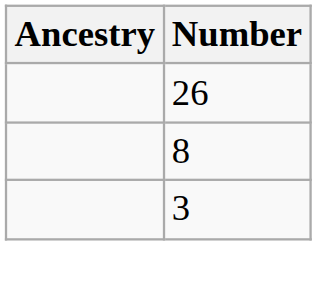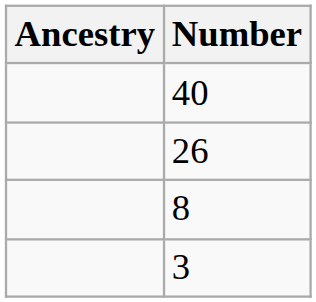 <table style="float: right;" class="wikitable">
 <tr>
 <th>Ancestry</th>
 <th>Number</th>
+</tr>
+<tr>
+<td></td>
+<td>40</td>
 </tr>
 <tr>
 <td></td>
 <td>26</td>
 </tr>
 <tr>
 <td></td>
 <td>8</td>
 </tr>
 <tr>
 <td></td>
 <td>3</td>
 </tr>
 </table>
